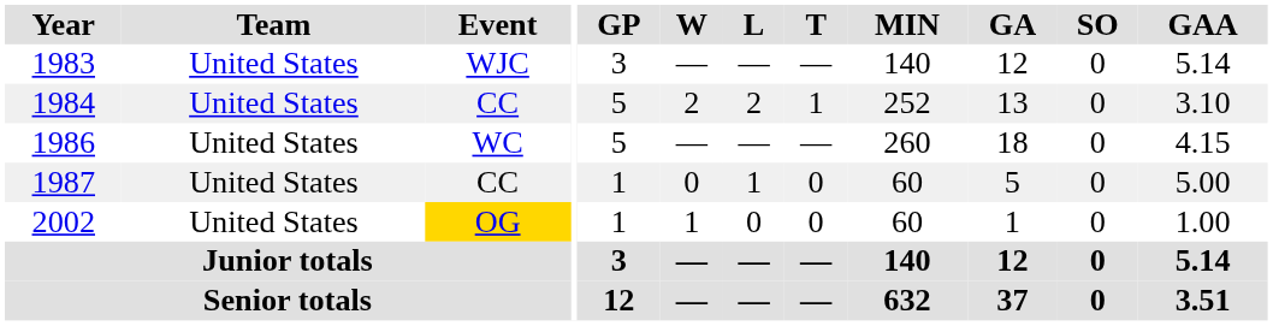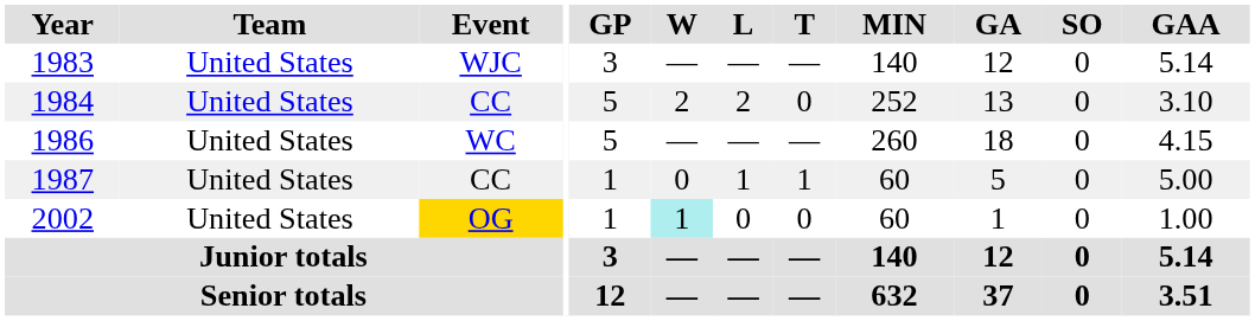 <table border="0" cellpadding="1" cellspacing="0" ID="Table3" style="text-align:center; width:40em">
 <tr ALIGN="center" bgcolor="#e0e0e0">
 <th>Year</th>
 <th>Team</th>
 <th>Event</th>
 <th rowspan="99" bgcolor="#ffffff"></th>
 <th>GP</th>
 <th>W</th>
 <th>L</th>
 <th>T</th>
 <th>MIN</th>
 <th>GA</th>
 <th>SO</th>
 <th>GAA</th>
 </tr>
 <tr>
 <td><a href='#'>1983</a></td>
 <td><a href='#'>United States</a></td>
 <td><a href='#'>WJC</a></td>
 <td>3</td>
 <td>—</td>
 <td>—</td>
 <td>—</td>
 <td>140</td>
 <td>12</td>
 <td>0</td>
 <td>5.14</td>
 </tr>
 <tr bgcolor="#f0f0f0">
 <td><a href='#'>1984</a></td>
 <td><a href='#'>United States</a></td>
 <td><a href='#'>CC</a></td>
 <td>5</td>
 <td>2</td>
 <td>2</td>
-<td>1</td>
+<td>0</td>
 <td>252</td>
 <td>13</td>
 <td>0</td>
 <td>3.10</td>
 </tr>
 <tr>
 <td><a href='#'>1986</a></td>
 <td>United States</td>
 <td><a href='#'>WC</a></td>
 <td>5</td>
 <td>—</td>
 <td>—</td>
 <td>—</td>
 <td>260</td>
 <td>18</td>
 <td>0</td>
 <td>4.15</td>
 </tr>
 <tr bgcolor="#f0f0f0">
 <td><a href='#'>1987</a></td>
 <td>United States</td>
 <td>CC</td>
 <td>1</td>
 <td>0</td>
 <td>1</td>
-<td>0</td>
+<td>1</td>
 <td>60</td>
 <td>5</td>
 <td>0</td>
 <td>5.00</td>
 </tr>
 <tr ALIGN="center">
 <td><a href='#'>2002</a></td>
 <td>United States</td>
 <td style="background: gold;"><a href='#'>OG</a></td>
 <td>1</td>
-<td>1</td>
+<td style="background: paleturquoise;">1</td>
 <td>0</td>
 <td>0</td>
 <td>60</td>
 <td>1</td>
 <td>0</td>
 <td>1.00</td>
 </tr>
 <tr bgcolor="#e0e0e0">
 <th colspan="3">Junior totals</th>
 <th>3</th>
 <th>—</th>
 <th>—</th>
 <th>—</th>
 <th>140</th>
 <th>12</th>
 <th>0</th>
 <th>5.14</th>
 </tr>
 <tr bgcolor="#e0e0e0">
 <th colspan="3">Senior totals</th>
 <th>12</th>
 <th>—</th>
 <th>—</th>
 <th>—</th>
 <th>632</th>
 <th>37</th>
 <th>0</th>
 <th>3.51</th>
 </tr>
 </table>
